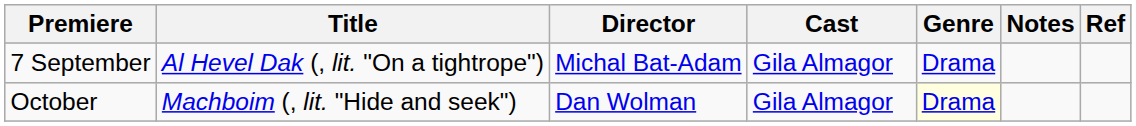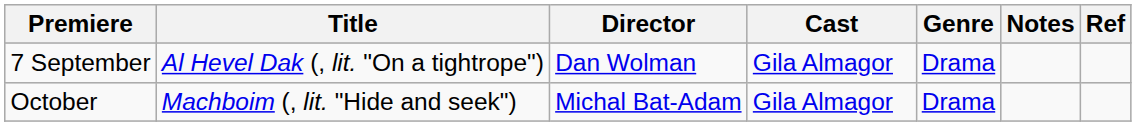 <table class="wikitable">
 <tr>
 <th>Premiere</th>
 <th>Title</th>
 <th>Director</th>
 <th width=15%>Cast</th>
 <th>Genre</th>
 <th>Notes</th>
 <th>Ref</th>
 </tr>
 <tr>
 <td>7 September</td>
 <td><em><a href='#'>Al Hevel Dak</a></em> (, <em>lit.</em> "On a tightrope")</td>
-<td><a href='#'>Michal Bat-Adam</a></td>
+<td><a href='#'>Dan Wolman</a></td>
 <td><a href='#'>Gila Almagor</a></td>
 <td><a href='#'>Drama</a></td>
 <td></td>
 <td></td>
 </tr>
 <tr>
 <td>October</td>
 <td><em><a href='#'>Machboim</a></em> (, <em>lit.</em> "Hide and seek")</td>
-<td><a href='#'>Dan Wolman</a></td>
+<td><a href='#'>Michal Bat-Adam</a></td>
 <td><a href='#'>Gila Almagor</a></td>
-<td style="background: lightyellow;"><a href='#'>Drama</a></td>
+<td><a href='#'>Drama</a></td>
 <td></td>
 <td></td>
 </tr>
 </table>
